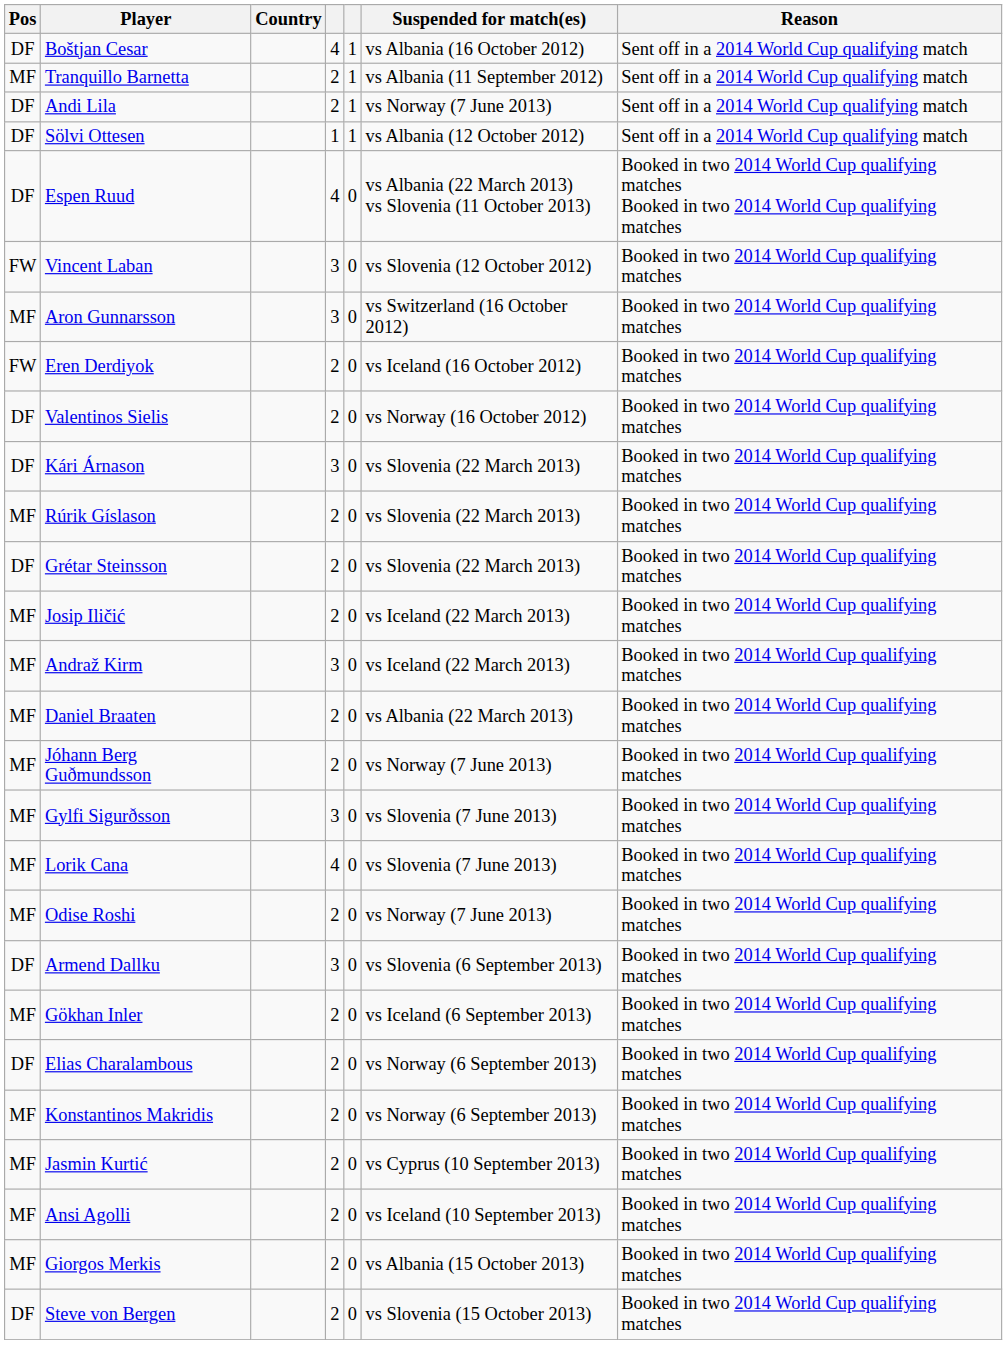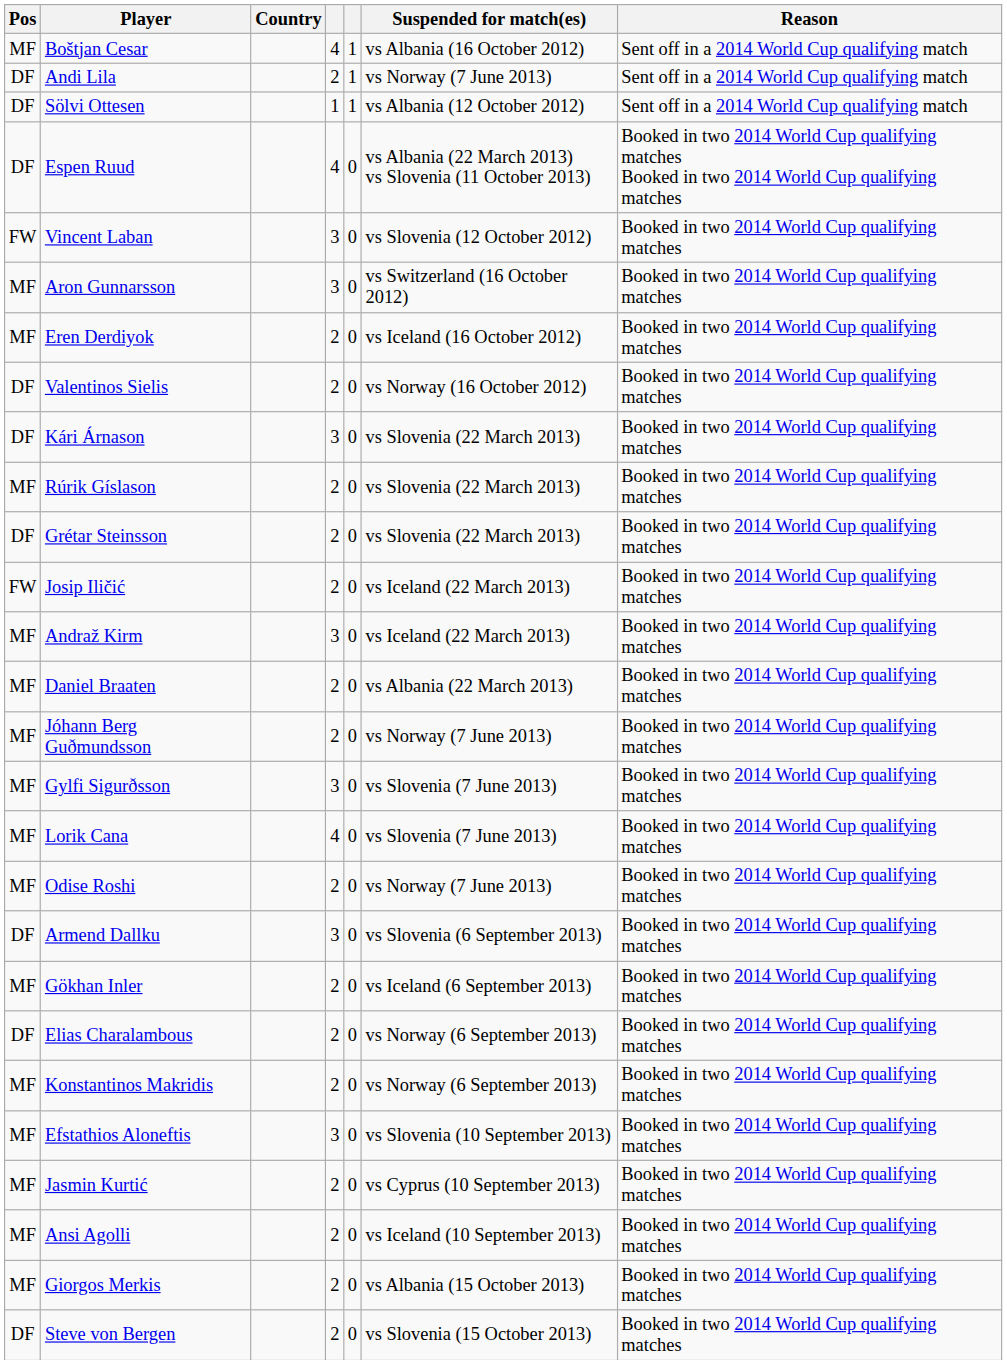 <table class="wikitable" style="text-align: center;">
 <tr>
 <th>Pos</th>
 <th>Player</th>
 <th>Country</th>
 <th></th>
 <th></th>
 <th>Suspended for match(es)</th>
 <th>Reason</th>
 </tr>
 <tr>
-<td>DF</td>
+<td>MF</td>
 <td align="left"><a href='#'>Boštjan Cesar</a></td>
 <td align="left"></td>
 <td>4</td>
 <td>1</td>
 <td align="left">vs Albania (16 October 2012)</td>
-<td align="left">Sent off in a <a href='#'>2014 World Cup qualifying</a> match</td>
-</tr>
-<tr>
-<td>MF</td>
-<td align="left"><a href='#'>Tranquillo Barnetta</a></td>
-<td align="left"></td>
-<td>2</td>
-<td>1</td>
-<td align="left">vs Albania (11 September 2012)</td>
 <td align="left">Sent off in a <a href='#'>2014 World Cup qualifying</a> match</td>
 </tr>
 <tr>
 <td>DF</td>
 <td align="left"><a href='#'>Andi Lila</a></td>
 <td align="left"></td>
 <td>2</td>
 <td>1</td>
 <td align="left">vs Norway (7 June 2013)</td>
 <td align="left">Sent off in a <a href='#'>2014 World Cup qualifying</a> match</td>
 </tr>
 <tr>
 <td>DF</td>
 <td align="left"><a href='#'>Sölvi Ottesen</a></td>
 <td align="left"></td>
 <td>1</td>
 <td>1</td>
 <td align="left">vs Albania (12 October 2012)</td>
 <td align="left">Sent off in a <a href='#'>2014 World Cup qualifying</a> match</td>
 </tr>
 <tr>
 <td>DF</td>
 <td align="left"><a href='#'>Espen Ruud</a></td>
 <td align="left"></td>
 <td>4</td>
 <td>0</td>
 <td align="left">vs Albania (22 March 2013)<br>vs Slovenia (11 October 2013)</td>
 <td align="left">Booked in two <a href='#'>2014 World Cup qualifying</a> matches<br>Booked in two <a href='#'>2014 World Cup qualifying</a> matches</td>
 </tr>
 <tr>
 <td>FW</td>
 <td align="left"><a href='#'>Vincent Laban</a></td>
 <td align="left"></td>
 <td>3</td>
 <td>0</td>
 <td align="left">vs Slovenia (12 October 2012)</td>
 <td align="left">Booked in two <a href='#'>2014 World Cup qualifying</a> matches</td>
 </tr>
 <tr>
 <td>MF</td>
 <td align="left"><a href='#'>Aron Gunnarsson</a></td>
 <td align="left"></td>
 <td>3</td>
 <td>0</td>
 <td align="left">vs Switzerland (16 October 2012)</td>
 <td align="left">Booked in two <a href='#'>2014 World Cup qualifying</a> matches</td>
 </tr>
 <tr>
-<td>FW</td>
+<td>MF</td>
 <td align="left"><a href='#'>Eren Derdiyok</a></td>
 <td align="left"></td>
 <td>2</td>
 <td>0</td>
 <td align="left">vs Iceland (16 October 2012)</td>
 <td align="left">Booked in two <a href='#'>2014 World Cup qualifying</a> matches</td>
 </tr>
 <tr>
 <td>DF</td>
 <td align="left"><a href='#'>Valentinos Sielis</a></td>
 <td align="left"></td>
 <td>2</td>
 <td>0</td>
 <td align="left">vs Norway (16 October 2012)</td>
 <td align="left">Booked in two <a href='#'>2014 World Cup qualifying</a> matches</td>
 </tr>
 <tr>
 <td>DF</td>
 <td align="left"><a href='#'>Kári Árnason</a></td>
 <td align="left"></td>
 <td>3</td>
 <td>0</td>
 <td align="left">vs Slovenia (22 March 2013)</td>
 <td align="left">Booked in two <a href='#'>2014 World Cup qualifying</a> matches</td>
 </tr>
 <tr>
 <td>MF</td>
 <td align="left"><a href='#'>Rúrik Gíslason</a></td>
 <td align="left"></td>
 <td>2</td>
 <td>0</td>
 <td align="left">vs Slovenia (22 March 2013)</td>
 <td align="left">Booked in two <a href='#'>2014 World Cup qualifying</a> matches</td>
 </tr>
 <tr>
 <td>DF</td>
 <td align="left"><a href='#'>Grétar Steinsson</a></td>
 <td align="left"></td>
 <td>2</td>
 <td>0</td>
 <td align="left">vs Slovenia (22 March 2013)</td>
 <td align="left">Booked in two <a href='#'>2014 World Cup qualifying</a> matches</td>
 </tr>
 <tr>
-<td>MF</td>
+<td>FW</td>
 <td align="left"><a href='#'>Josip Iličić</a></td>
 <td align="left"></td>
 <td>2</td>
 <td>0</td>
 <td align="left">vs Iceland (22 March 2013)</td>
 <td align="left">Booked in two <a href='#'>2014 World Cup qualifying</a> matches</td>
 </tr>
 <tr>
 <td>MF</td>
 <td align="left"><a href='#'>Andraž Kirm</a></td>
 <td align="left"></td>
 <td>3</td>
 <td>0</td>
 <td align="left">vs Iceland (22 March 2013)</td>
 <td align="left">Booked in two <a href='#'>2014 World Cup qualifying</a> matches</td>
 </tr>
 <tr>
 <td>MF</td>
 <td align="left"><a href='#'>Daniel Braaten</a></td>
 <td align="left"></td>
 <td>2</td>
 <td>0</td>
 <td align="left">vs Albania (22 March 2013)</td>
 <td align="left">Booked in two <a href='#'>2014 World Cup qualifying</a> matches</td>
 </tr>
 <tr>
 <td>MF</td>
 <td align="left"><a href='#'>Jóhann Berg Guðmundsson</a></td>
 <td align="left"></td>
 <td>2</td>
 <td>0</td>
 <td align="left">vs Norway (7 June 2013)</td>
 <td align="left">Booked in two <a href='#'>2014 World Cup qualifying</a> matches</td>
 </tr>
 <tr>
 <td>MF</td>
 <td align="left"><a href='#'>Gylfi Sigurðsson</a></td>
 <td align="left"></td>
 <td>3</td>
 <td>0</td>
 <td align="left">vs Slovenia (7 June 2013)</td>
 <td align="left">Booked in two <a href='#'>2014 World Cup qualifying</a> matches</td>
 </tr>
 <tr>
 <td>MF</td>
 <td align="left"><a href='#'>Lorik Cana</a></td>
 <td align="left"></td>
 <td>4</td>
 <td>0</td>
 <td align="left">vs Slovenia (7 June 2013)</td>
 <td align="left">Booked in two <a href='#'>2014 World Cup qualifying</a> matches</td>
 </tr>
 <tr>
 <td>MF</td>
 <td align="left"><a href='#'>Odise Roshi</a></td>
 <td align="left"></td>
 <td>2</td>
 <td>0</td>
 <td align="left">vs Norway (7 June 2013)</td>
 <td align="left">Booked in two <a href='#'>2014 World Cup qualifying</a> matches</td>
 </tr>
 <tr>
 <td>DF</td>
 <td align="left"><a href='#'>Armend Dallku</a></td>
 <td align="left"></td>
 <td>3</td>
 <td>0</td>
 <td align="left">vs Slovenia (6 September 2013)</td>
 <td align="left">Booked in two <a href='#'>2014 World Cup qualifying</a> matches</td>
 </tr>
 <tr>
 <td>MF</td>
 <td align="left"><a href='#'>Gökhan Inler</a></td>
 <td align="left"></td>
 <td>2</td>
 <td>0</td>
 <td align="left">vs Iceland (6 September 2013)</td>
 <td align="left">Booked in two <a href='#'>2014 World Cup qualifying</a> matches</td>
 </tr>
 <tr>
 <td>DF</td>
 <td align="left"><a href='#'>Elias Charalambous</a></td>
 <td align="left"></td>
 <td>2</td>
 <td>0</td>
 <td align="left">vs Norway (6 September 2013)</td>
 <td align="left">Booked in two <a href='#'>2014 World Cup qualifying</a> matches</td>
 </tr>
 <tr>
 <td>MF</td>
 <td align="left"><a href='#'>Konstantinos Makridis</a></td>
 <td align="left"></td>
 <td>2</td>
 <td>0</td>
 <td align="left">vs Norway (6 September 2013)</td>
 <td align="left">Booked in two <a href='#'>2014 World Cup qualifying</a> matches</td>
 </tr>
 <tr>
 <td>MF</td>
+<td align="left"><a href='#'>Efstathios Aloneftis</a></td>
+<td align="left"></td>
+<td>3</td>
+<td>0</td>
+<td align="left">vs Slovenia (10 September 2013)</td>
+<td align="left">Booked in two <a href='#'>2014 World Cup qualifying</a> matches</td>
+</tr>
+<tr>
+<td>MF</td>
 <td align="left"><a href='#'>Jasmin Kurtić</a></td>
 <td align="left"></td>
 <td>2</td>
 <td>0</td>
 <td align="left">vs Cyprus (10 September 2013)</td>
 <td align="left">Booked in two <a href='#'>2014 World Cup qualifying</a> matches</td>
 </tr>
 <tr>
 <td>MF</td>
 <td align="left"><a href='#'>Ansi Agolli</a></td>
 <td align="left"></td>
 <td>2</td>
 <td>0</td>
 <td align="left">vs Iceland (10 September 2013)</td>
 <td align="left">Booked in two <a href='#'>2014 World Cup qualifying</a> matches</td>
 </tr>
 <tr>
 <td>MF</td>
 <td align="left"><a href='#'>Giorgos Merkis</a></td>
 <td align="left"></td>
 <td>2</td>
 <td>0</td>
 <td align="left">vs Albania (15 October 2013)</td>
 <td align="left">Booked in two <a href='#'>2014 World Cup qualifying</a> matches</td>
 </tr>
 <tr>
 <td>DF</td>
 <td align="left"><a href='#'>Steve von Bergen</a></td>
 <td align="left"></td>
 <td>2</td>
 <td>0</td>
 <td align="left">vs Slovenia (15 October 2013)</td>
 <td align="left">Booked in two <a href='#'>2014 World Cup qualifying</a> matches</td>
 </tr>
 </table>
